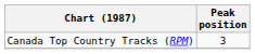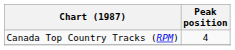 <table class="wikitable sortable">
 <tr>
 <th>Chart (1987)</th>
 <th>Peak<br>position</th>
 </tr>
 <tr>
 <td>Canada Top Country Tracks (<em><a href='#'>RPM</a></em>)</td>
-<td style="text-align:center;">3</td>
+<td style="text-align:center;">4</td>
 </tr>
 <tr>
 </tr>
 <tr>
 </tr>
 </table>
